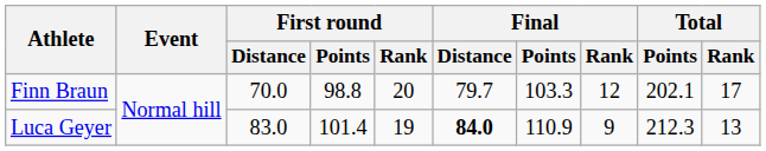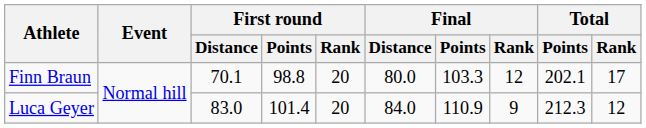 <table class="wikitable" style="font-size:90%">
 <tr>
 <th rowspan=2>Athlete</th>
 <th rowspan=2>Event</th>
 <th colspan=3>First round</th>
 <th colspan=3>Final</th>
 <th colspan=2>Total</th>
 </tr>
 <tr style="font-size:95%">
 <th>Distance</th>
 <th>Points</th>
 <th>Rank</th>
 <th>Distance</th>
 <th>Points</th>
 <th>Rank</th>
 <th>Points</th>
 <th>Rank</th>
 </tr>
 <tr align=center>
 <td align=left><a href='#'>Finn Braun</a></td>
 <td align=left rowspan=2><a href='#'>Normal hill</a></td>
-<td>70.0</td>
+<td>70.1</td>
 <td>98.8</td>
 <td>20</td>
-<td>79.7</td>
+<td>80.0</td>
 <td>103.3</td>
 <td>12</td>
 <td>202.1</td>
 <td>17</td>
 </tr>
 <tr align=center>
 <td align=left><a href='#'>Luca Geyer</a></td>
 <td>83.0</td>
 <td>101.4</td>
-<td>19</td>
-<td><strong>84.0</strong></td>
+<td>20</td>
+<td>84.0</td>
 <td>110.9</td>
 <td>9</td>
 <td>212.3</td>
-<td>13</td>
+<td>12</td>
 </tr>
 </table>
